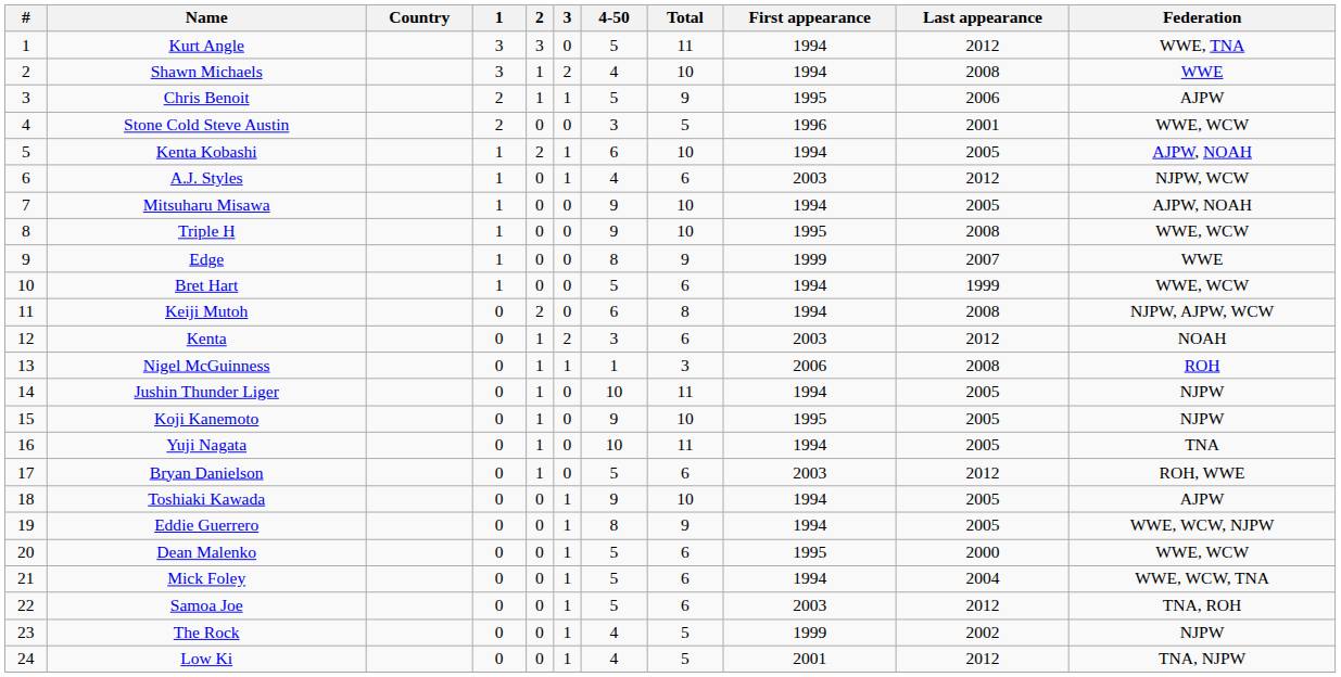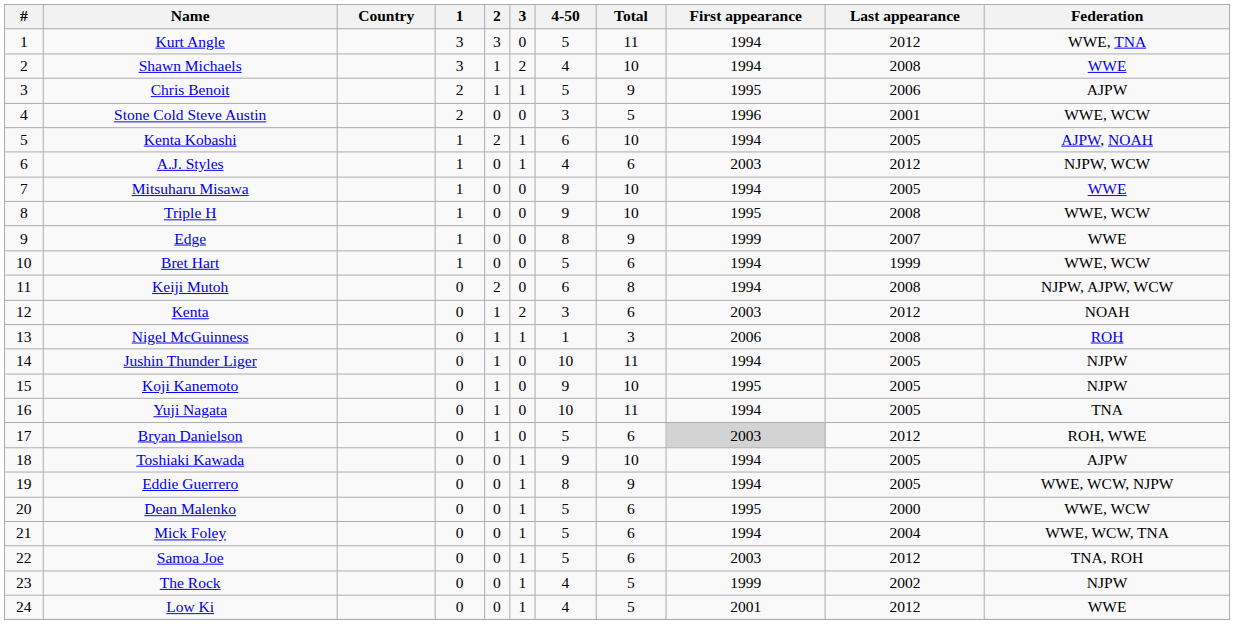 <table style="font-size: 100%; text-align: center;" class="wikitable" width="100%">
 <tr>
 <th>#</th>
 <th width="24%">Name</th>
 <th width="8%">Country</th>
 <th width="4%">1</th>
 <th width="">2</th>
 <th width="">3</th>
 <th width="">4-50</th>
 <th width="">Total</th>
 <th width="13%">First appearance</th>
 <th width="13%">Last appearance</th>
 <th width="20%">Federation</th>
 </tr>
 <tr>
 <td>1</td>
 <td><a href='#'>Kurt Angle</a></td>
 <td></td>
 <td>3</td>
 <td>3</td>
 <td>0</td>
 <td>5</td>
 <td>11</td>
 <td>1994</td>
 <td>2012</td>
 <td>WWE, <a href='#'>TNA</a></td>
 </tr>
 <tr>
 <td>2</td>
 <td><a href='#'>Shawn Michaels</a></td>
 <td></td>
 <td>3</td>
 <td>1</td>
 <td>2</td>
 <td>4</td>
 <td>10</td>
 <td>1994</td>
 <td>2008</td>
 <td><a href='#'>WWE</a></td>
 </tr>
 <tr>
 <td>3</td>
 <td><a href='#'>Chris Benoit</a></td>
 <td></td>
 <td>2</td>
 <td>1</td>
 <td>1</td>
 <td>5</td>
 <td>9</td>
 <td>1995</td>
 <td>2006</td>
 <td>AJPW</td>
 </tr>
 <tr>
 <td>4</td>
 <td><a href='#'>Stone Cold Steve Austin</a></td>
 <td></td>
 <td>2</td>
 <td>0</td>
 <td>0</td>
 <td>3</td>
 <td>5</td>
 <td>1996</td>
 <td>2001</td>
 <td>WWE, WCW</td>
 </tr>
 <tr>
 <td>5</td>
 <td><a href='#'>Kenta Kobashi</a></td>
 <td></td>
 <td>1</td>
 <td>2</td>
 <td>1</td>
 <td>6</td>
 <td>10</td>
 <td>1994</td>
 <td>2005</td>
 <td><a href='#'>AJPW</a>, <a href='#'>NOAH</a></td>
 </tr>
 <tr>
 <td>6</td>
 <td><a href='#'>A.J. Styles</a></td>
 <td></td>
 <td>1</td>
 <td>0</td>
 <td>1</td>
 <td>4</td>
 <td>6</td>
 <td>2003</td>
 <td>2012</td>
 <td>NJPW, WCW</td>
 </tr>
 <tr>
 <td>7</td>
 <td><a href='#'>Mitsuharu Misawa</a></td>
 <td></td>
 <td>1</td>
 <td>0</td>
 <td>0</td>
 <td>9</td>
 <td>10</td>
 <td>1994</td>
 <td>2005</td>
-<td>AJPW, NOAH</td>
+<td><a href='#'>WWE</a></td>
 </tr>
 <tr>
 <td>8</td>
 <td><a href='#'>Triple H</a></td>
 <td></td>
 <td>1</td>
 <td>0</td>
 <td>0</td>
 <td>9</td>
 <td>10</td>
 <td>1995</td>
 <td>2008</td>
 <td>WWE, WCW</td>
 </tr>
 <tr>
 <td>9</td>
 <td><a href='#'>Edge</a></td>
 <td></td>
 <td>1</td>
 <td>0</td>
 <td>0</td>
 <td>8</td>
 <td>9</td>
 <td>1999</td>
 <td>2007</td>
 <td>WWE</td>
 </tr>
 <tr>
 <td>10</td>
 <td><a href='#'>Bret Hart</a></td>
 <td></td>
 <td>1</td>
 <td>0</td>
 <td>0</td>
 <td>5</td>
 <td>6</td>
 <td>1994</td>
 <td>1999</td>
 <td>WWE, WCW</td>
 </tr>
 <tr>
 <td>11</td>
 <td><a href='#'>Keiji Mutoh</a></td>
 <td></td>
 <td>0</td>
 <td>2</td>
 <td>0</td>
 <td>6</td>
 <td>8</td>
 <td>1994</td>
 <td>2008</td>
 <td>NJPW, AJPW, WCW</td>
 </tr>
 <tr>
 <td>12</td>
 <td><a href='#'>Kenta</a></td>
 <td></td>
 <td>0</td>
 <td>1</td>
 <td>2</td>
 <td>3</td>
 <td>6</td>
 <td>2003</td>
 <td>2012</td>
 <td>NOAH</td>
 </tr>
 <tr>
 <td>13</td>
 <td><a href='#'>Nigel McGuinness</a></td>
 <td></td>
 <td>0</td>
 <td>1</td>
 <td>1</td>
 <td>1</td>
 <td>3</td>
 <td>2006</td>
 <td>2008</td>
 <td><a href='#'>ROH</a></td>
 </tr>
 <tr>
 <td>14</td>
 <td><a href='#'>Jushin Thunder Liger</a></td>
 <td></td>
 <td>0</td>
 <td>1</td>
 <td>0</td>
 <td>10</td>
 <td>11</td>
 <td>1994</td>
 <td>2005</td>
 <td>NJPW</td>
 </tr>
 <tr>
 <td>15</td>
 <td><a href='#'>Koji Kanemoto</a></td>
 <td></td>
 <td>0</td>
 <td>1</td>
 <td>0</td>
 <td>9</td>
 <td>10</td>
 <td>1995</td>
 <td>2005</td>
 <td>NJPW</td>
 </tr>
 <tr>
 <td>16</td>
 <td><a href='#'>Yuji Nagata</a></td>
 <td></td>
 <td>0</td>
 <td>1</td>
 <td>0</td>
 <td>10</td>
 <td>11</td>
 <td>1994</td>
 <td>2005</td>
 <td>TNA</td>
 </tr>
 <tr>
 <td>17</td>
 <td><a href='#'>Bryan Danielson</a></td>
 <td></td>
 <td>0</td>
 <td>1</td>
 <td>0</td>
 <td>5</td>
 <td>6</td>
-<td>2003</td>
+<td style="background: lightgrey;">2003</td>
 <td>2012</td>
 <td>ROH, WWE</td>
 </tr>
 <tr>
 <td>18</td>
 <td><a href='#'>Toshiaki Kawada</a></td>
 <td></td>
 <td>0</td>
 <td>0</td>
 <td>1</td>
 <td>9</td>
 <td>10</td>
 <td>1994</td>
 <td>2005</td>
 <td>AJPW</td>
 </tr>
 <tr>
 <td>19</td>
 <td><a href='#'>Eddie Guerrero</a></td>
 <td></td>
 <td>0</td>
 <td>0</td>
 <td>1</td>
 <td>8</td>
 <td>9</td>
 <td>1994</td>
 <td>2005</td>
 <td>WWE, WCW, NJPW</td>
 </tr>
 <tr>
 <td>20</td>
 <td><a href='#'>Dean Malenko</a></td>
 <td></td>
 <td>0</td>
 <td>0</td>
 <td>1</td>
 <td>5</td>
 <td>6</td>
 <td>1995</td>
 <td>2000</td>
 <td>WWE, WCW</td>
 </tr>
 <tr>
 <td>21</td>
 <td><a href='#'>Mick Foley</a></td>
 <td></td>
 <td>0</td>
 <td>0</td>
 <td>1</td>
 <td>5</td>
 <td>6</td>
 <td>1994</td>
 <td>2004</td>
 <td>WWE, WCW, TNA</td>
 </tr>
 <tr>
 <td>22</td>
 <td><a href='#'>Samoa Joe</a></td>
 <td></td>
 <td>0</td>
 <td>0</td>
 <td>1</td>
 <td>5</td>
 <td>6</td>
 <td>2003</td>
 <td>2012</td>
 <td>TNA, ROH</td>
 </tr>
 <tr>
 <td>23</td>
 <td><a href='#'>The Rock</a></td>
 <td></td>
 <td>0</td>
 <td>0</td>
 <td>1</td>
 <td>4</td>
 <td>5</td>
 <td>1999</td>
 <td>2002</td>
 <td>NJPW</td>
 </tr>
 <tr>
 <td>24</td>
 <td><a href='#'>Low Ki</a></td>
 <td></td>
 <td>0</td>
 <td>0</td>
 <td>1</td>
 <td>4</td>
 <td>5</td>
 <td>2001</td>
 <td>2012</td>
-<td>TNA, NJPW</td>
+<td>WWE</td>
 </tr>
 <tr>
 </tr>
 </table>
